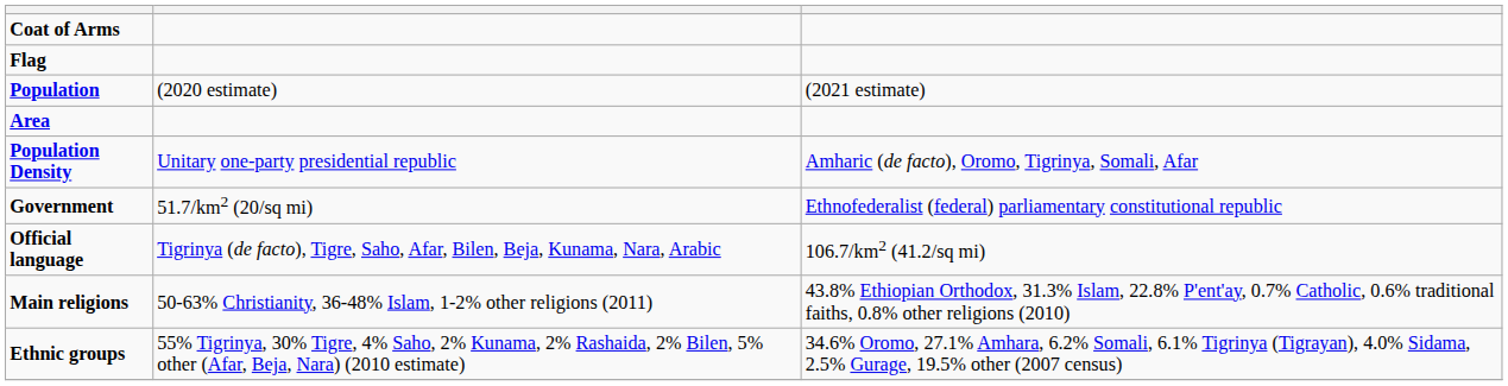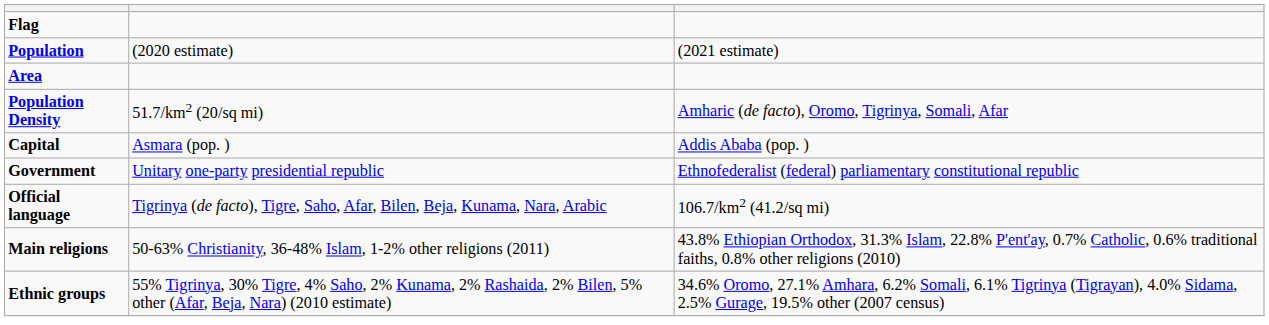 <table class="wikitable">
 <tr>
 <th></th>
 <th></th>
 <th></th>
-</tr>
-<tr>
-<td><strong>Coat of Arms</strong></td>
-<td style="text-align:center"></td>
-<td style="text-align:center"></td>
 </tr>
 <tr>
 <td><strong>Flag</strong></td>
 <td style="text-align:center"></td>
 <td style="text-align:center"></td>
 </tr>
 <tr>
 <td><strong><a href='#'>Population</a></strong></td>
 <td> (2020 estimate)</td>
 <td> (2021 estimate)</td>
 </tr>
 <tr>
 <td><strong><a href='#'>Area</a></strong></td>
 <td></td>
 <td></td>
 </tr>
 <tr>
 <td><strong><a href='#'>Population Density</a></strong></td>
-<td><a href='#'>Unitary</a> <a href='#'>one-party</a> <a href='#'>presidential republic</a></td>
+<td>51.7/km<sup>2</sup> (20/sq mi)</td>
 <td><a href='#'>Amharic</a> (<em>de facto</em>), <a href='#'>Oromo</a>, <a href='#'>Tigrinya</a>, <a href='#'>Somali</a>, <a href='#'>Afar</a></td>
 </tr>
 <tr>
+<td><strong>Capital</strong></td>
+<td><a href='#'>Asmara</a> (pop. )</td>
+<td><a href='#'>Addis Ababa</a> (pop. )</td>
+</tr>
+<tr>
 <td><strong>Government</strong></td>
-<td>51.7/km<sup>2</sup> (20/sq mi)</td>
+<td><a href='#'>Unitary</a> <a href='#'>one-party</a> <a href='#'>presidential republic</a></td>
 <td><a href='#'>Ethnofederalist</a> (<a href='#'>federal</a>)  <a href='#'>parliamentary</a> <a href='#'>constitutional republic</a></td>
 </tr>
 <tr>
 <td><strong>Official language</strong></td>
 <td><a href='#'>Tigrinya</a> (<em>de facto</em>), <a href='#'>Tigre</a>, <a href='#'>Saho</a>, <a href='#'>Afar</a>, <a href='#'>Bilen</a>, <a href='#'>Beja</a>, <a href='#'>Kunama</a>, <a href='#'>Nara</a>, <a href='#'>Arabic</a></td>
 <td>106.7/km<sup>2</sup> (41.2/sq mi)</td>
 </tr>
 <tr>
 <td><strong>Main religions</strong></td>
 <td>50-63% <a href='#'>Christianity</a>, 36-48% <a href='#'>Islam</a>, 1-2% other religions (2011)</td>
 <td>43.8% <a href='#'>Ethiopian Orthodox</a>, 31.3% <a href='#'>Islam</a>, 22.8% <a href='#'>P'ent'ay</a>, 0.7% <a href='#'>Catholic</a>, 0.6% traditional faiths, 0.8% other religions (2010)</td>
 </tr>
 <tr>
 <td><strong>Ethnic groups</strong></td>
 <td>55% <a href='#'>Tigrinya</a>, 30% <a href='#'>Tigre</a>, 4% <a href='#'>Saho</a>, 2% <a href='#'>Kunama</a>, 2% <a href='#'>Rashaida</a>, 2% <a href='#'>Bilen</a>, 5% other (<a href='#'>Afar</a>, <a href='#'>Beja</a>, <a href='#'>Nara</a>) (2010 estimate)</td>
 <td>34.6% <a href='#'>Oromo</a>, 27.1% <a href='#'>Amhara</a>, 6.2% <a href='#'>Somali</a>, 6.1% <a href='#'>Tigrinya</a> (<a href='#'>Tigrayan</a>), 4.0% <a href='#'>Sidama</a>, 2.5% <a href='#'>Gurage</a>, 19.5% other (2007 census)</td>
 </tr>
 <tr>
 </tr>
 </table>
